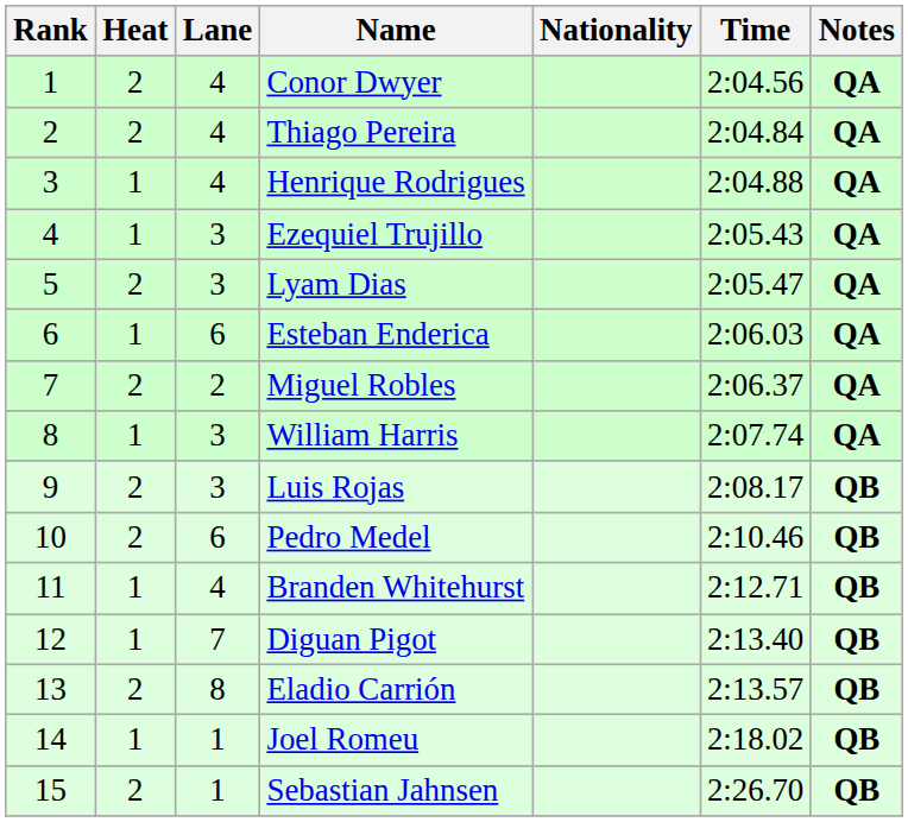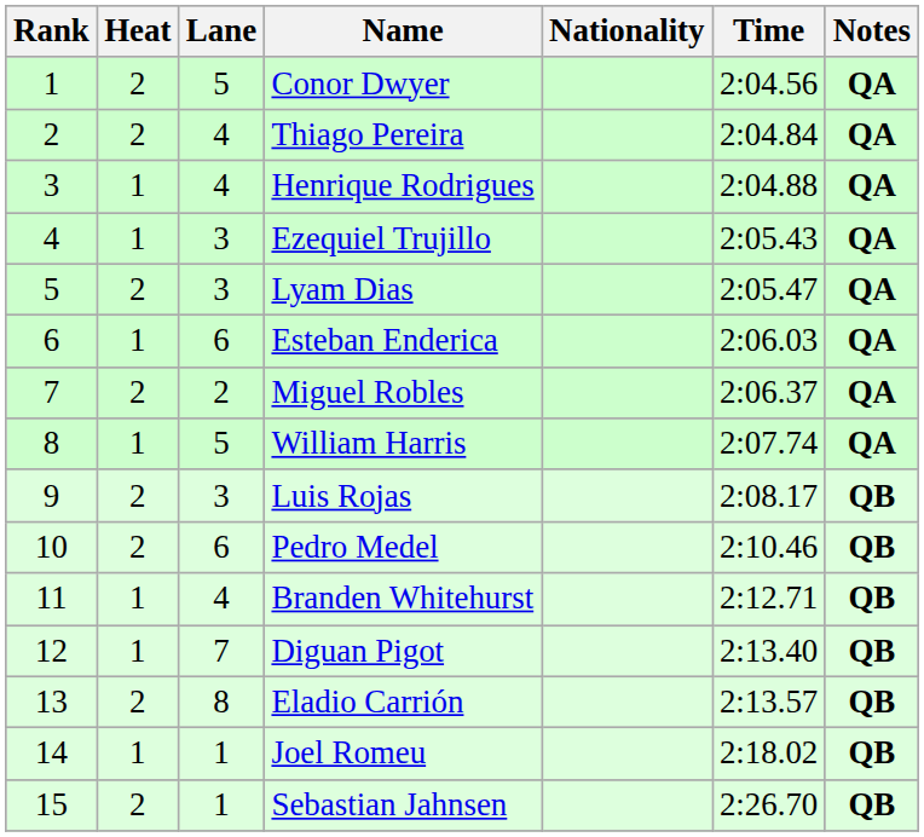 <table class="wikitable sortable" style="text-align:center">
 <tr>
 <th>Rank</th>
 <th>Heat</th>
 <th>Lane</th>
 <th>Name</th>
 <th>Nationality</th>
 <th>Time</th>
 <th>Notes</th>
 </tr>
 <tr bgcolor=ccffcc>
 <td>1</td>
 <td>2</td>
-<td>4</td>
+<td>5</td>
 <td align=left><a href='#'>Conor Dwyer</a></td>
 <td align=left></td>
 <td>2:04.56</td>
 <td><strong>QA</strong></td>
 </tr>
 <tr bgcolor=ccffcc>
 <td>2</td>
 <td>2</td>
 <td>4</td>
 <td align=left><a href='#'>Thiago Pereira</a></td>
 <td align=left></td>
 <td>2:04.84</td>
 <td><strong>QA</strong></td>
 </tr>
 <tr bgcolor=ccffcc>
 <td>3</td>
 <td>1</td>
 <td>4</td>
 <td align=left><a href='#'>Henrique Rodrigues</a></td>
 <td align=left></td>
 <td>2:04.88</td>
 <td><strong>QA</strong></td>
 </tr>
 <tr bgcolor=ccffcc>
 <td>4</td>
 <td>1</td>
 <td>3</td>
 <td align=left><a href='#'>Ezequiel Trujillo</a></td>
 <td align=left></td>
 <td>2:05.43</td>
 <td><strong>QA</strong></td>
 </tr>
 <tr bgcolor=ccffcc>
 <td>5</td>
 <td>2</td>
 <td>3</td>
 <td align=left><a href='#'>Lyam Dias</a></td>
 <td align=left></td>
 <td>2:05.47</td>
 <td><strong>QA</strong></td>
 </tr>
 <tr bgcolor=ccffcc>
 <td>6</td>
 <td>1</td>
 <td>6</td>
 <td align=left><a href='#'>Esteban Enderica</a></td>
 <td align=left></td>
 <td>2:06.03</td>
 <td><strong>QA</strong></td>
 </tr>
 <tr bgcolor=ccffcc>
 <td>7</td>
 <td>2</td>
 <td>2</td>
 <td align=left><a href='#'>Miguel Robles</a></td>
 <td align=left></td>
 <td>2:06.37</td>
 <td><strong>QA</strong></td>
 </tr>
 <tr bgcolor=ccffcc>
 <td>8</td>
 <td>1</td>
-<td>3</td>
+<td>5</td>
 <td align=left><a href='#'>William Harris</a></td>
 <td align=left></td>
 <td>2:07.74</td>
 <td><strong>QA</strong></td>
 </tr>
 <tr bgcolor=ddffdd>
 <td>9</td>
 <td>2</td>
 <td>3</td>
 <td align=left><a href='#'>Luis Rojas</a></td>
 <td align=left></td>
 <td>2:08.17</td>
 <td><strong>QB</strong></td>
 </tr>
 <tr bgcolor=ddffdd>
 <td>10</td>
 <td>2</td>
 <td>6</td>
 <td align=left><a href='#'>Pedro Medel</a></td>
 <td align=left></td>
 <td>2:10.46</td>
 <td><strong>QB</strong></td>
 </tr>
 <tr bgcolor=ddffdd>
 <td>11</td>
 <td>1</td>
 <td>4</td>
 <td align=left><a href='#'>Branden Whitehurst</a></td>
 <td align=left></td>
 <td>2:12.71</td>
 <td><strong>QB</strong></td>
 </tr>
 <tr bgcolor=ddffdd>
 <td>12</td>
 <td>1</td>
 <td>7</td>
 <td align=left><a href='#'>Diguan Pigot</a></td>
 <td align=left></td>
 <td>2:13.40</td>
 <td><strong>QB</strong></td>
 </tr>
 <tr bgcolor=ddffdd>
 <td>13</td>
 <td>2</td>
 <td>8</td>
 <td align=left><a href='#'>Eladio Carrión</a></td>
 <td align=left></td>
 <td>2:13.57</td>
 <td><strong>QB</strong></td>
 </tr>
 <tr bgcolor=ddffdd>
 <td>14</td>
 <td>1</td>
 <td>1</td>
 <td align=left><a href='#'>Joel Romeu</a></td>
 <td align=left></td>
 <td>2:18.02</td>
 <td><strong>QB</strong></td>
 </tr>
 <tr bgcolor=ddffdd>
 <td>15</td>
 <td>2</td>
 <td>1</td>
 <td align=left><a href='#'>Sebastian Jahnsen</a></td>
 <td align=left></td>
 <td>2:26.70</td>
 <td><strong>QB</strong></td>
 </tr>
 </table>
